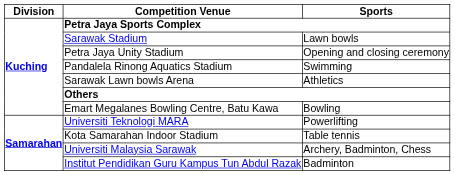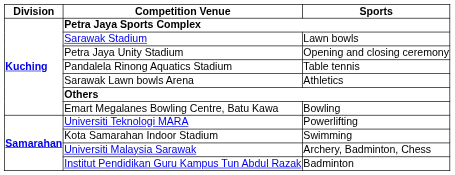 <table border=1 style="border-collapse:collapse; text-align:left; font-size:100%; border:2px black;">
 <tr style="text-align:center; color:black; font-weight:bold; background:white;">
 <td>Division</td>
 <td>Competition Venue</td>
 <td>Sports</td>
 </tr>
 <tr>
 <th rowspan=7><a href='#'>Kuching</a></th>
 <th colspan=2>Petra Jaya Sports Complex</th>
 </tr>
 <tr>
 <td><a href='#'>Sarawak Stadium</a></td>
 <td>Lawn bowls</td>
 </tr>
 <tr>
 <td>Petra Jaya Unity Stadium</td>
 <td>Opening and closing ceremony</td>
 </tr>
 <tr>
 <td>Pandalela Rinong Aquatics Stadium</td>
-<td>Swimming</td>
+<td>Table tennis</td>
 </tr>
 <tr>
 <td>Sarawak Lawn bowls Arena</td>
 <td>Athletics</td>
 </tr>
 <tr>
 <th Colspan=2>Others</th>
 </tr>
 <tr>
 <td>Emart Megalanes Bowling Centre, Batu Kawa</td>
 <td>Bowling</td>
 </tr>
 <tr>
 <th rowspan=4><a href='#'>Samarahan</a></th>
 <td><a href='#'>Universiti Teknologi MARA</a></td>
 <td>Powerlifting</td>
 </tr>
 <tr>
 <td>Kota Samarahan Indoor Stadium</td>
-<td>Table tennis</td>
+<td>Swimming</td>
 </tr>
 <tr>
 <td><a href='#'>Universiti Malaysia Sarawak</a></td>
 <td>Archery, Badminton, Chess</td>
 </tr>
 <tr>
 <td><a href='#'>Institut Pendidikan Guru Kampus Tun Abdul Razak</a></td>
 <td>Badminton</td>
 </tr>
 </table>
